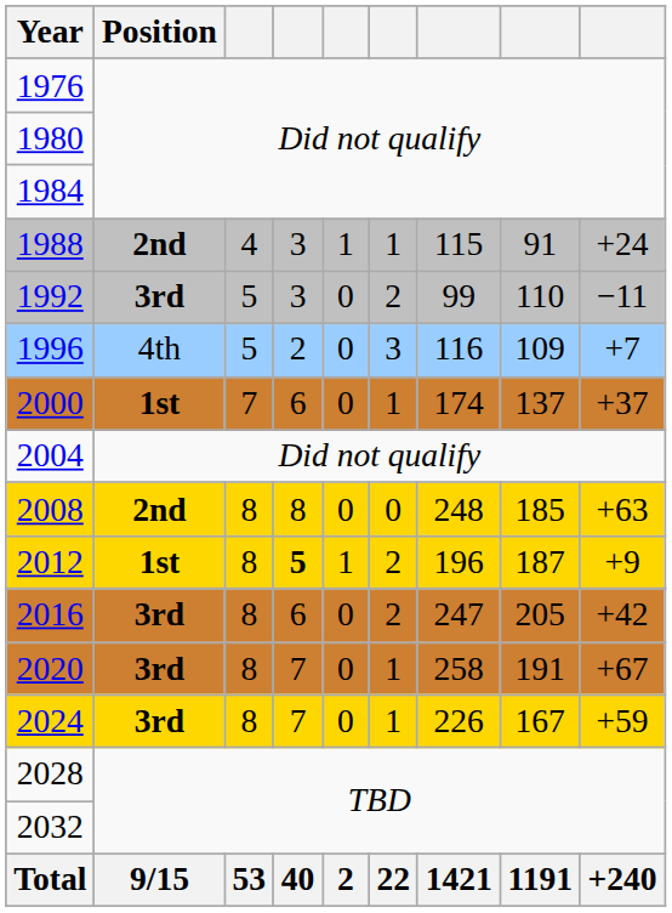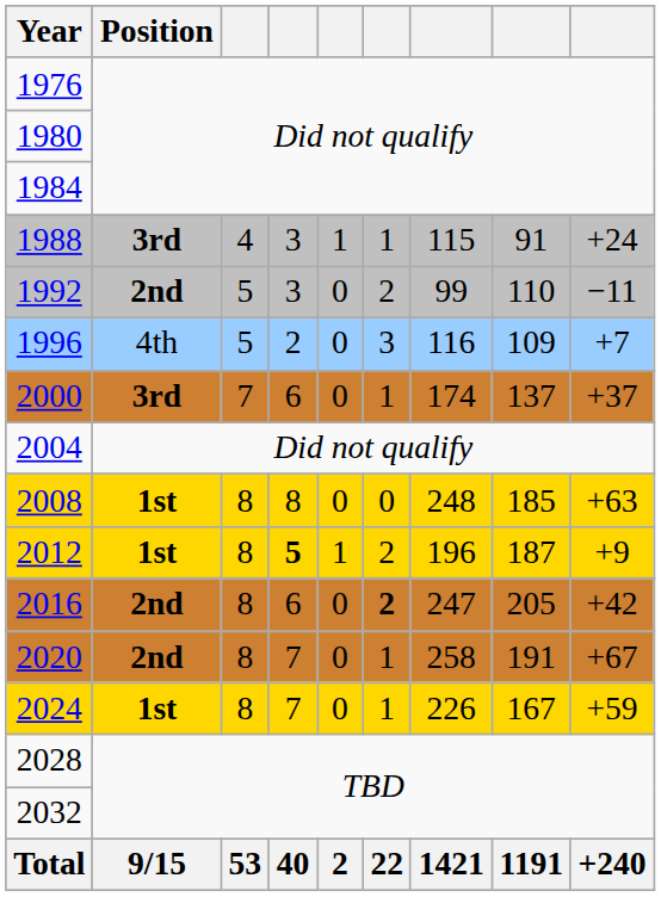 <table class="wikitable" style="text-align: center;">
 <tr>
 <th>Year</th>
 <th>Position</th>
 <th width="15"></th>
 <th width="15"></th>
 <th width="15"></th>
 <th width="15"></th>
 <th></th>
 <th></th>
 <th></th>
 </tr>
 <tr>
 <td> <a href='#'>1976</a></td>
 <td colspan="8" rowspan=3><em>Did not qualify</em></td>
 </tr>
 <tr>
 <td> <a href='#'>1980</a></td>
 </tr>
 <tr>
 <td> <a href='#'>1984</a></td>
 </tr>
 <tr style="background: silver">
 <td> <a href='#'>1988</a></td>
-<td><strong>2nd</strong> </td>
+<td><strong>3rd</strong> </td>
 <td>4</td>
 <td>3</td>
 <td>1</td>
 <td>1</td>
 <td>115</td>
 <td>91</td>
 <td>+24</td>
 </tr>
 <tr style="background: silver">
 <td> <a href='#'>1992</a></td>
-<td><strong>3rd</strong> </td>
+<td><strong>2nd</strong> </td>
 <td>5</td>
 <td>3</td>
 <td>0</td>
 <td>2</td>
 <td>99</td>
 <td>110</td>
 <td>−11</td>
 </tr>
 <tr style="background: #9acdff;">
 <td> <a href='#'>1996</a></td>
 <td>4th</td>
 <td>5</td>
 <td>2</td>
 <td>0</td>
 <td>3</td>
 <td>116</td>
 <td>109</td>
 <td>+7</td>
 </tr>
 <tr bgcolor=CD7F32>
 <td> <a href='#'>2000</a></td>
-<td><strong>1st</strong> </td>
+<td><strong>3rd</strong> </td>
 <td>7</td>
 <td>6</td>
 <td>0</td>
 <td>1</td>
 <td>174</td>
 <td>137</td>
 <td>+37</td>
 </tr>
 <tr>
 <td> <a href='#'>2004</a></td>
 <td colspan="8"><em>Did not qualify</em></td>
 </tr>
 <tr style="background: gold">
 <td> <a href='#'>2008</a></td>
-<td><strong>2nd</strong> </td>
+<td><strong>1st</strong> </td>
 <td>8</td>
 <td>8</td>
 <td>0</td>
 <td>0</td>
 <td>248</td>
 <td>185</td>
 <td>+63</td>
 </tr>
 <tr style="background: gold">
 <td> <a href='#'>2012</a></td>
 <td><strong>1st</strong> </td>
 <td>8</td>
 <td><strong>5</strong></td>
 <td>1</td>
 <td>2</td>
 <td>196</td>
 <td>187</td>
 <td>+9</td>
 </tr>
 <tr>
 </tr>
 <tr bgcolor=CD7F32>
 <td> <a href='#'>2016</a></td>
-<td><strong>3rd</strong> </td>
+<td><strong>2nd</strong> </td>
 <td>8</td>
 <td>6</td>
 <td>0</td>
-<td>2</td>
+<td><strong>2</strong></td>
 <td>247</td>
 <td>205</td>
 <td>+42</td>
 </tr>
 <tr bgcolor=CD7F32>
 <td> <a href='#'>2020</a></td>
-<td><strong>3rd</strong> </td>
+<td><strong>2nd</strong> </td>
 <td>8</td>
 <td>7</td>
 <td>0</td>
 <td>1</td>
 <td>258</td>
 <td>191</td>
 <td>+67</td>
 </tr>
 <tr style="background: gold">
 <td> <a href='#'>2024</a></td>
-<td><strong>3rd</strong> </td>
+<td><strong>1st</strong> </td>
 <td>8</td>
 <td>7</td>
 <td>0</td>
 <td>1</td>
 <td>226</td>
 <td>167</td>
 <td>+59</td>
 </tr>
 <tr>
 <td> 2028</td>
 <td colspan="8" rowspan=2><em>TBD</em></td>
 </tr>
 <tr>
 <td> 2032</td>
 </tr>
 <tr>
 <th>Total</th>
 <th>9/15</th>
 <th>53</th>
 <th>40</th>
 <th>2</th>
 <th>22</th>
 <th>1421</th>
 <th>1191</th>
 <th>+240</th>
 </tr>
 </table>
